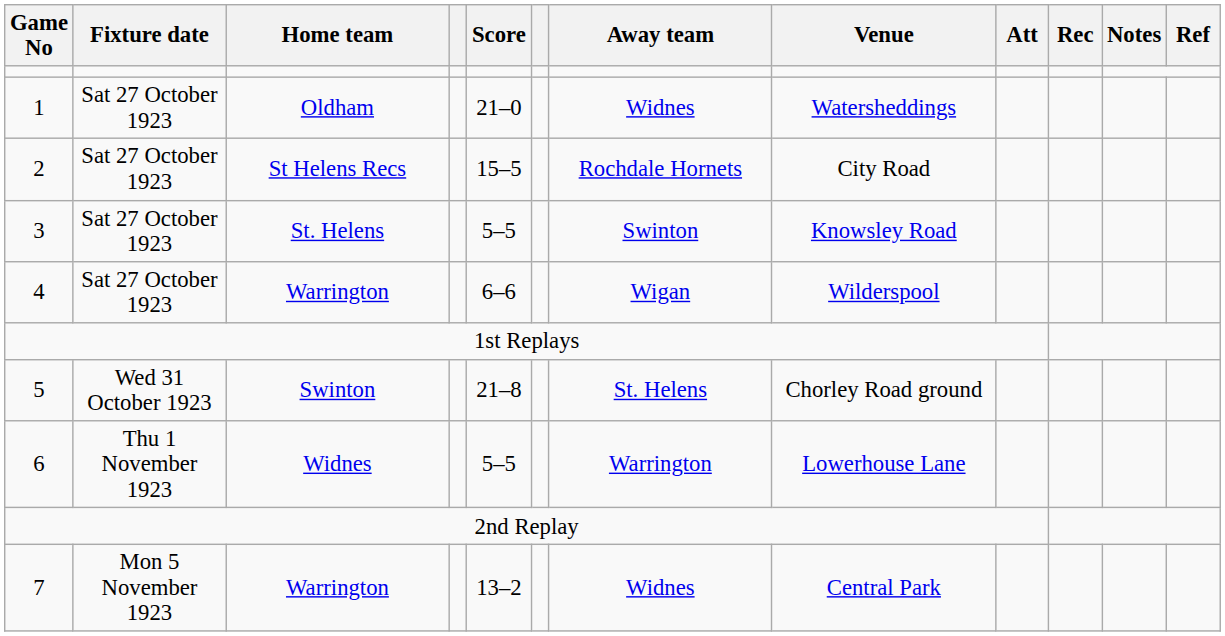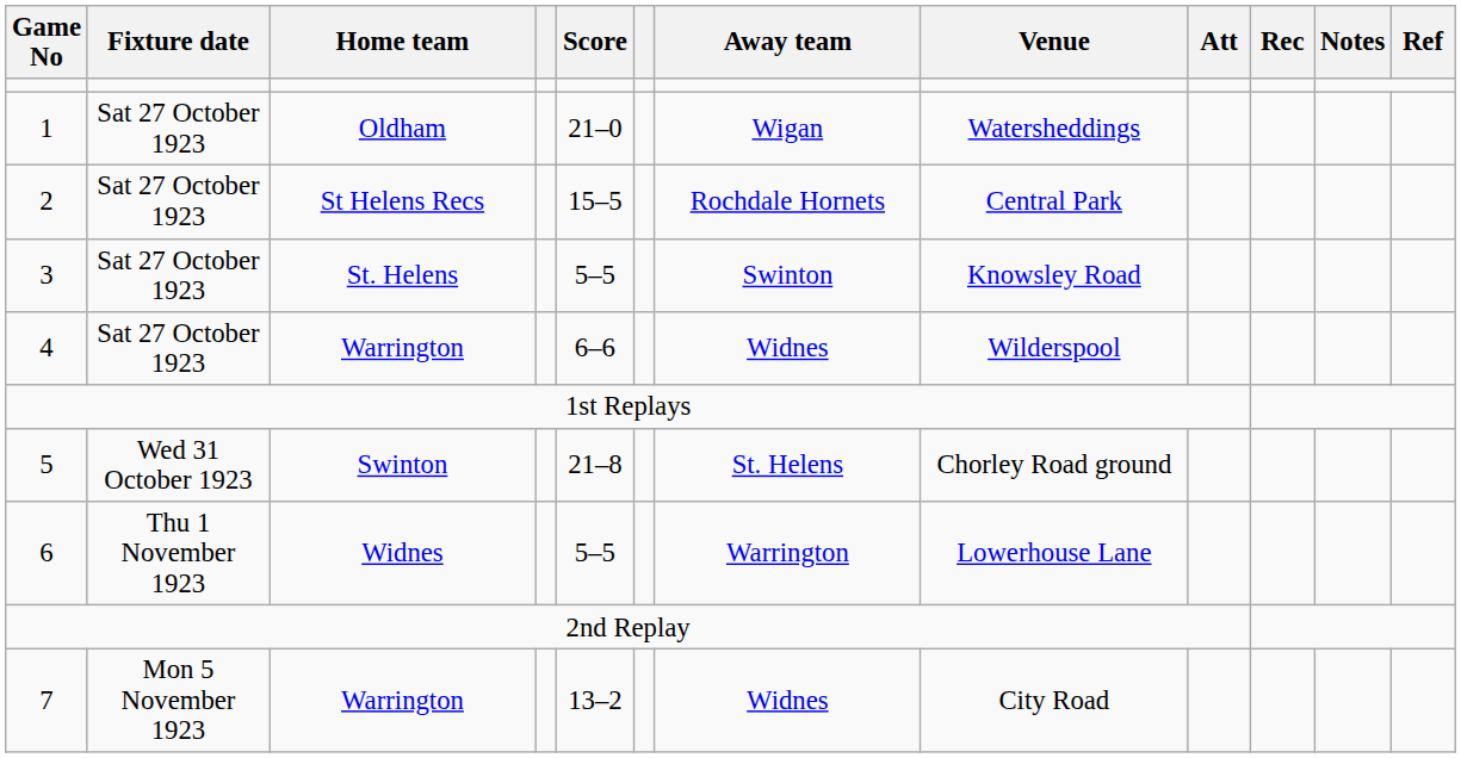 <table class="wikitable" style="text-align:center;">
 <tr>
 <th width=20 abbr="No">Game No</th>
 <th width=100 abbr="Date">Fixture date</th>
 <th width=150 abbr="Home team">Home team</th>
 <th width=5 abbr="space"></th>
 <th width=20 abbr="Score">Score</th>
 <th width=5 abbr="space"></th>
 <th width=150 abbr="Away team">Away team</th>
 <th width=150 abbr="Venue">Venue</th>
 <th width=30 abbr="Att">Att</th>
 <th width=30 abbr="Rec">Rec</th>
 <th width=20 abbr="Notes">Notes</th>
 <th width=30 abbr="Ref">Ref</th>
 </tr>
 <tr>
 <td></td>
 <td></td>
 <td></td>
 <td></td>
 <td></td>
 <td></td>
 <td></td>
 <td></td>
 <td></td>
 <td></td>
 </tr>
 <tr>
 <td>1</td>
 <td>Sat 27 October 1923</td>
 <td><a href='#'>Oldham</a></td>
 <td></td>
 <td>21–0</td>
 <td></td>
-<td><a href='#'>Widnes</a></td>
+<td><a href='#'>Wigan</a></td>
 <td><a href='#'>Watersheddings</a></td>
 <td></td>
 <td></td>
 <td></td>
 <td></td>
 </tr>
 <tr>
 <td>2</td>
 <td>Sat 27 October 1923</td>
 <td><a href='#'>St Helens Recs</a></td>
 <td></td>
 <td>15–5</td>
 <td></td>
 <td><a href='#'>Rochdale Hornets</a></td>
-<td>City Road</td>
+<td><a href='#'>Central Park</a></td>
 <td></td>
 <td></td>
 <td></td>
 <td></td>
 </tr>
 <tr>
 <td>3</td>
 <td>Sat 27 October 1923</td>
 <td><a href='#'>St. Helens</a></td>
 <td></td>
 <td>5–5</td>
 <td></td>
 <td><a href='#'>Swinton</a></td>
 <td><a href='#'>Knowsley Road</a></td>
 <td></td>
 <td></td>
 <td></td>
 <td></td>
 </tr>
 <tr>
 <td>4</td>
 <td>Sat 27 October 1923</td>
 <td><a href='#'>Warrington</a></td>
 <td></td>
 <td>6–6</td>
 <td></td>
-<td><a href='#'>Wigan</a></td>
+<td><a href='#'>Widnes</a></td>
 <td><a href='#'>Wilderspool</a></td>
 <td></td>
 <td></td>
 <td></td>
 <td></td>
 </tr>
 <tr>
 <td colspan=9>1st Replays</td>
 </tr>
 <tr>
 <td>5</td>
 <td>Wed 31 October 1923</td>
 <td><a href='#'>Swinton</a></td>
 <td></td>
 <td>21–8</td>
 <td></td>
 <td><a href='#'>St. Helens</a></td>
 <td>Chorley Road ground</td>
 <td></td>
 <td></td>
 <td></td>
 <td></td>
 </tr>
 <tr>
 <td>6</td>
 <td>Thu 1 November 1923</td>
 <td><a href='#'>Widnes</a></td>
 <td></td>
 <td>5–5</td>
 <td></td>
 <td><a href='#'>Warrington</a></td>
 <td><a href='#'>Lowerhouse Lane</a></td>
 <td></td>
 <td></td>
 <td></td>
 <td></td>
 </tr>
 <tr>
 <td colspan=9>2nd Replay</td>
 </tr>
 <tr>
 <td>7</td>
 <td>Mon 5 November 1923</td>
 <td><a href='#'>Warrington</a></td>
 <td></td>
 <td>13–2</td>
 <td></td>
 <td><a href='#'>Widnes</a></td>
-<td><a href='#'>Central Park</a></td>
+<td>City Road</td>
 <td></td>
 <td></td>
 <td></td>
 <td></td>
 </tr>
 </table>
